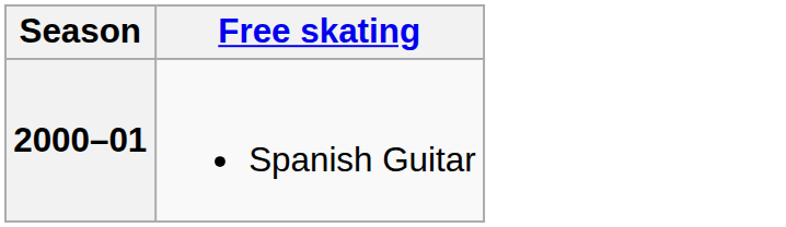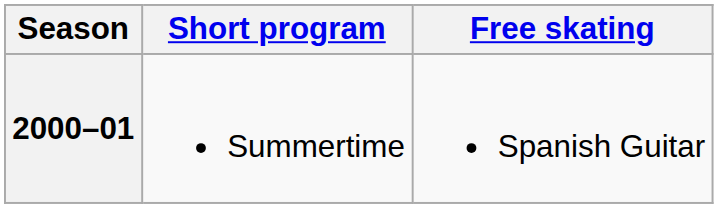 <table class=wikitable style=text-align:center>
 <tr>
 <th>Season</th>
+<th><a href='#'>Short program</a></th>
 <th><a href='#'>Free skating</a></th>
 </tr>
 <tr>
 <th>2000–01 <br> </th>
+<td><br><ul><li>Summertime <br></li></ul></td>
 <td><br><ul><li>Spanish Guitar</li></ul></td>
 </tr>
 </table>
